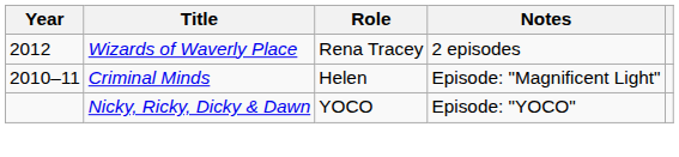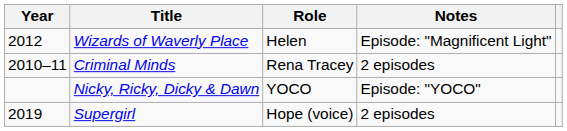 <table class="wikitable sortable plainrowheaders">
 <tr>
 <th>Year</th>
 <th>Title</th>
 <th>Role</th>
 <th class="unsortable">Notes</th>
 <th class="unsortable"></th>
 </tr>
 <tr>
 <td>2012</td>
 <td><em><a href='#'>Wizards of Waverly Place</a></em></td>
-<td>Rena Tracey</td>
-<td>2 episodes</td>
+<td>Helen</td>
+<td>Episode: "Magnificent Light"</td>
 <td></td>
 </tr>
 <tr>
 <td>2010–11</td>
 <td><em><a href='#'>Criminal Minds</a></em></td>
-<td>Helen</td>
-<td>Episode: "Magnificent Light"</td>
+<td>Rena Tracey</td>
+<td>2 episodes</td>
 <td></td>
 </tr>
 <tr>
 <td></td>
 <td><em><a href='#'>Nicky, Ricky, Dicky & Dawn</a></em></td>
 <td>YOCO</td>
 <td>Episode: "YOCO"</td>
 <td></td>
 </tr>
+<tr>
+<td>2019</td>
+<td><em><a href='#'>Supergirl</a></em></td>
+<td>Hope (voice)</td>
+<td>2 episodes</td>
+<td></td>
+</tr>
 </table>
